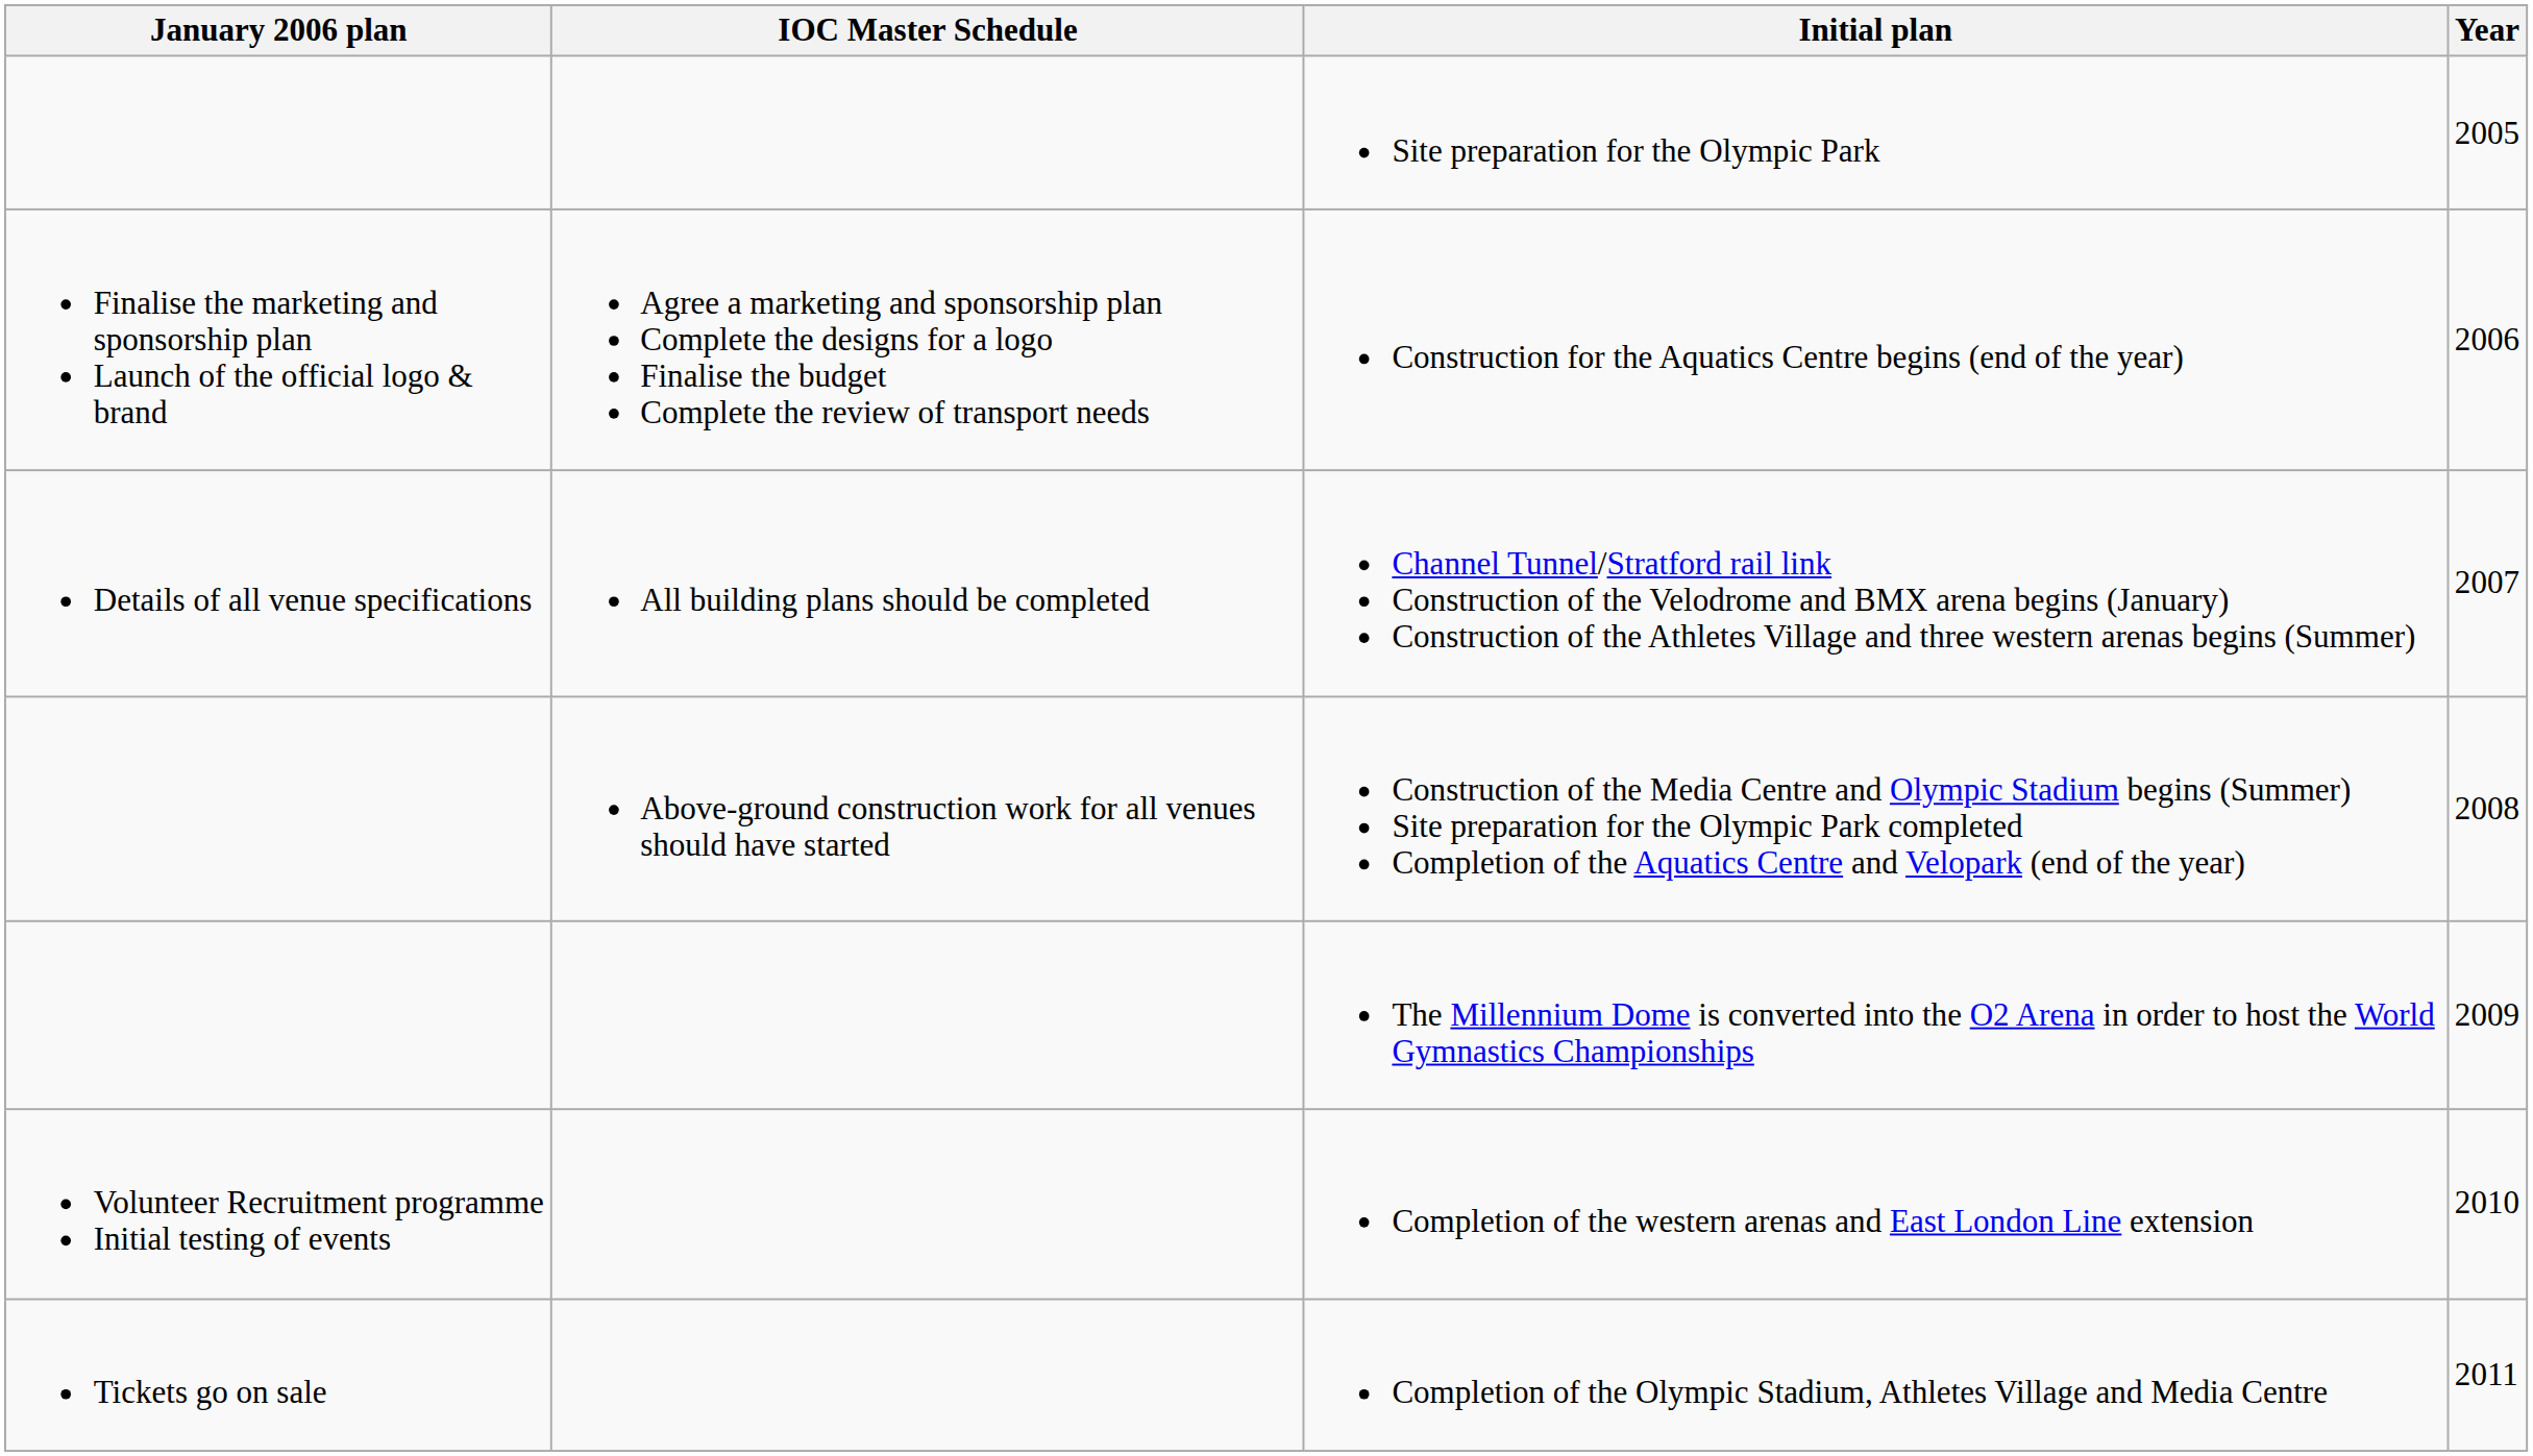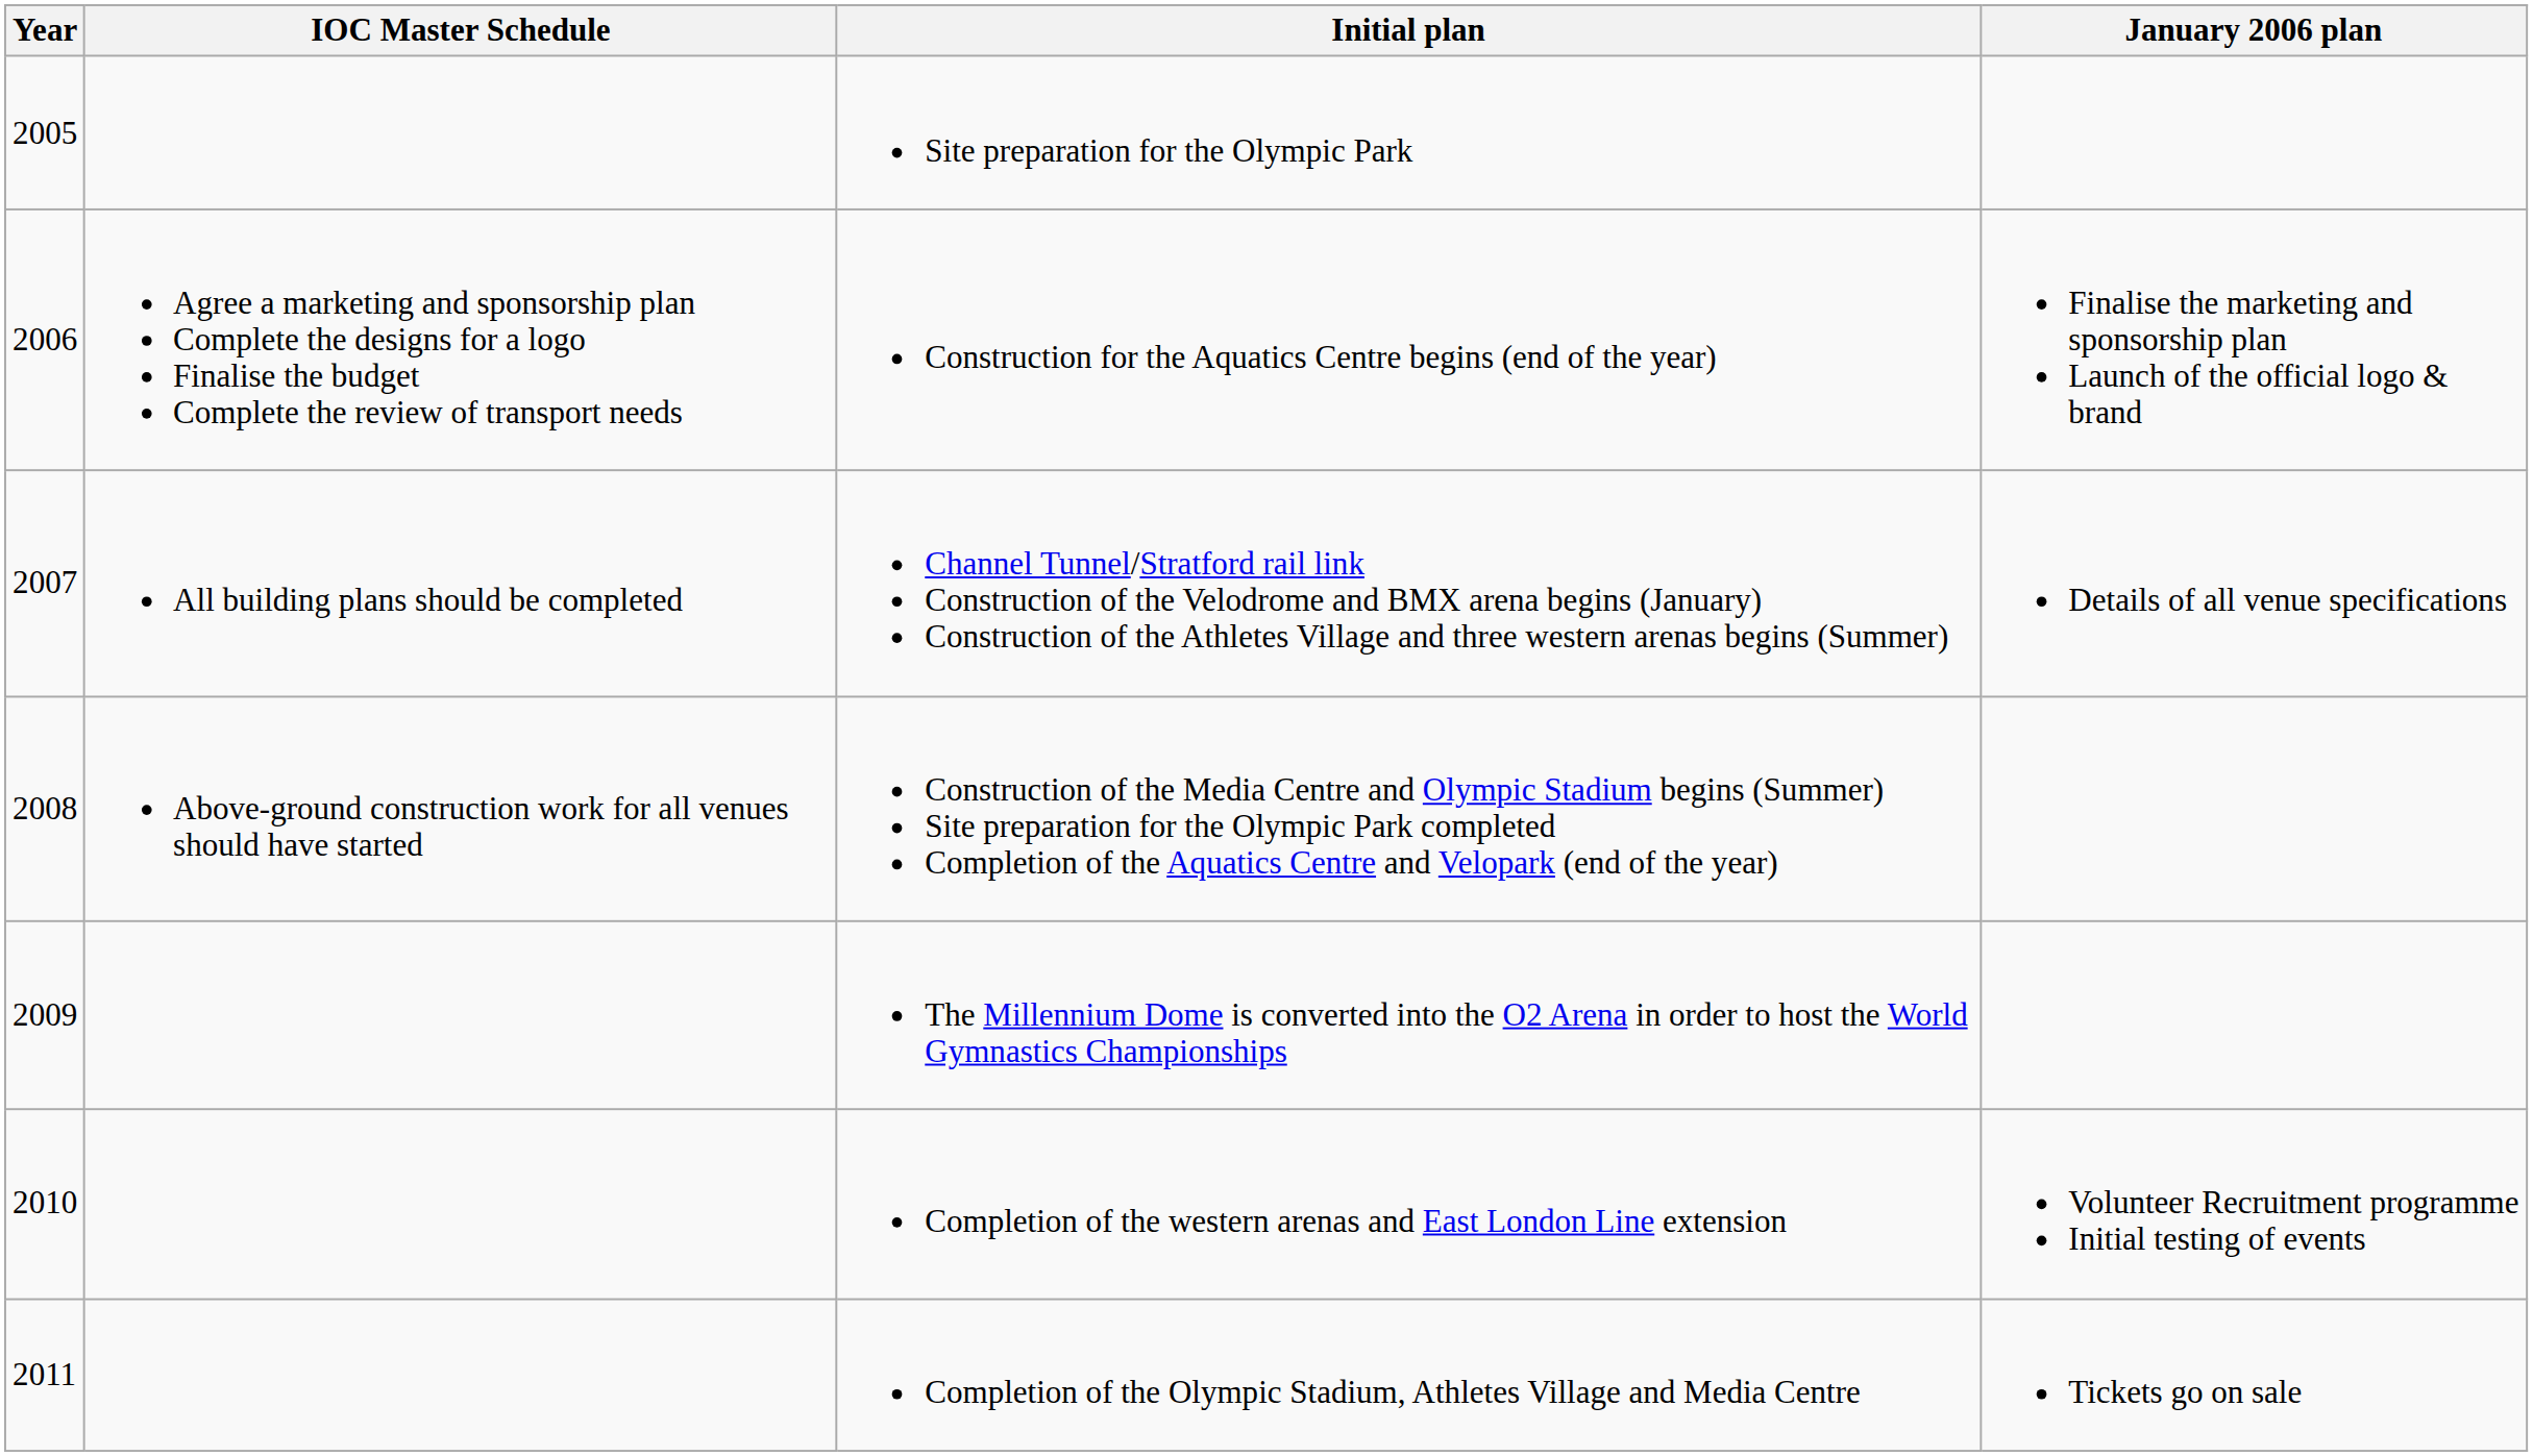 <table class="wikitable">
 <tr>
-<th>January 2006 plan</th>
+<th>Year</th>
 <th>IOC Master Schedule</th>
 <th>Initial plan</th>
-<th>Year</th>
+<th>January 2006 plan</th>
 </tr>
 <tr>
-<td></td>
+<td>2005</td>
 <td></td>
 <td><br><ul><li>Site preparation for the Olympic Park</li></ul></td>
-<td>2005</td>
+<td></td>
 </tr>
 <tr>
-<td><br><ul><li>Finalise the marketing and sponsorship plan</li><li>Launch of the official logo & brand</li></ul></td>
+<td>2006</td>
 <td><br><ul><li>Agree a marketing and sponsorship plan</li><li>Complete the designs for a logo</li><li>Finalise the budget</li><li>Complete the review of transport needs</li></ul></td>
 <td><br><ul><li>Construction for the Aquatics Centre begins (end of the year)</li></ul></td>
-<td>2006</td>
+<td><br><ul><li>Finalise the marketing and sponsorship plan</li><li>Launch of the official logo & brand</li></ul></td>
 </tr>
 <tr>
-<td><br><ul><li>Details of all venue specifications</li></ul></td>
+<td>2007</td>
 <td><br><ul><li>All building plans should be completed</li></ul></td>
 <td><br><ul><li><a href='#'>Channel Tunnel</a>/<a href='#'>Stratford rail link</a></li><li>Construction of the Velodrome and BMX arena begins (January)</li><li>Construction of the Athletes Village and three western arenas begins (Summer)</li></ul></td>
-<td>2007</td>
+<td><br><ul><li>Details of all venue specifications</li></ul></td>
 </tr>
 <tr>
-<td></td>
+<td>2008</td>
 <td><br><ul><li>Above-ground construction work for all venues should have started</li></ul></td>
 <td><br><ul><li>Construction of the Media Centre and <a href='#'>Olympic Stadium</a> begins (Summer)</li><li>Site preparation for the Olympic Park completed</li><li>Completion of the <a href='#'>Aquatics Centre</a> and <a href='#'>Velopark</a> (end of the year)</li></ul></td>
-<td>2008</td>
+<td></td>
 </tr>
 <tr>
-<td></td>
+<td>2009</td>
 <td></td>
 <td><br><ul><li>The <a href='#'>Millennium Dome</a> is converted into the <a href='#'>O2 Arena</a> in order to host the <a href='#'>World Gymnastics Championships</a></li></ul></td>
-<td>2009</td>
+<td></td>
 </tr>
 <tr>
-<td><br><ul><li>Volunteer Recruitment programme</li><li>Initial testing of events</li></ul></td>
+<td>2010</td>
 <td></td>
 <td><br><ul><li>Completion of the western arenas and <a href='#'>East London Line</a> extension</li></ul></td>
-<td>2010</td>
+<td><br><ul><li>Volunteer Recruitment programme</li><li>Initial testing of events</li></ul></td>
 </tr>
 <tr>
-<td><br><ul><li>Tickets go on sale</li></ul></td>
+<td>2011</td>
 <td></td>
 <td><br><ul><li>Completion of the Olympic Stadium, Athletes Village and Media Centre</li></ul></td>
-<td>2011</td>
+<td><br><ul><li>Tickets go on sale</li></ul></td>
 </tr>
 </table>
